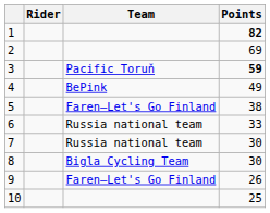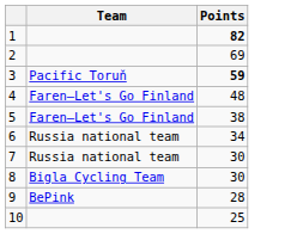 <table class="wikitable">
 <tr>
 <th></th>
-<th>Rider</th>
 <th>Team</th>
 <th>Points</th>
 </tr>
 <tr>
 <td>1</td>
-<td><strong></strong> </td>
 <td><strong></strong></td>
 <td align="right"><strong>82</strong></td>
 </tr>
 <tr>
 <td>2</td>
 <td></td>
-<td></td>
 <td align="right">69</td>
 </tr>
 <tr>
 <td>3</td>
-<td></td>
 <td><a href='#'>Pacific Toruň</a></td>
 <td align="right"><strong>59</strong></td>
 </tr>
 <tr>
 <td>4</td>
-<td> </td>
-<td><a href='#'>BePink</a></td>
-<td align="right">49</td>
+<td><a href='#'>Faren–Let's Go Finland</a></td>
+<td align="right">48</td>
 </tr>
 <tr>
 <td>5</td>
-<td></td>
 <td><a href='#'>Faren–Let's Go Finland</a></td>
 <td align="right">38</td>
 </tr>
 <tr>
 <td>6</td>
-<td></td>
 <td>Russia national team</td>
-<td align="right">33</td>
+<td align="right">34</td>
 </tr>
 <tr>
 <td>7</td>
-<td></td>
 <td>Russia national team</td>
 <td align="right">30</td>
 </tr>
 <tr>
 <td>8</td>
-<td></td>
 <td><a href='#'>Bigla Cycling Team</a></td>
 <td align="right">30</td>
 </tr>
 <tr>
 <td>9</td>
-<td></td>
-<td><a href='#'>Faren–Let's Go Finland</a></td>
-<td align="right">26</td>
+<td><a href='#'>BePink</a></td>
+<td align="right">28</td>
 </tr>
 <tr>
 <td>10</td>
 <td></td>
-<td></td>
 <td align="right">25</td>
 </tr>
 </table>
